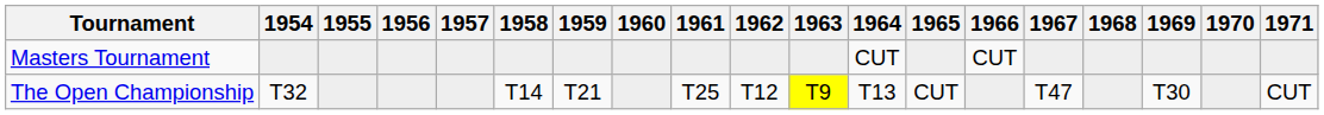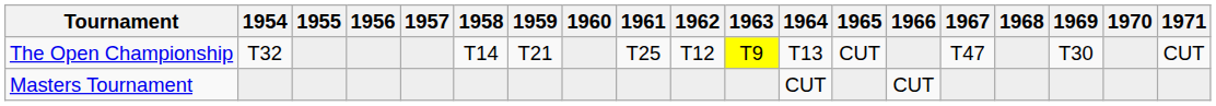 <table class="wikitable" style="font-size:95%;text-align:center;">
 <tr>
 <th>Tournament</th>
 <th>1954</th>
 <th>1955</th>
 <th>1956</th>
 <th>1957</th>
 <th>1958</th>
 <th>1959</th>
 <th>1960</th>
 <th>1961</th>
 <th>1962</th>
 <th>1963</th>
 <th>1964</th>
 <th>1965</th>
 <th>1966</th>
 <th>1967</th>
 <th>1968</th>
 <th>1969</th>
 <th>1970</th>
 <th>1971</th>
 </tr>
 <tr>
+<td align=left><a href='#'>The Open Championship</a></td>
+<td>T32</td>
+<td style="background:#eeeeee;"></td>
+<td style="background:#eeeeee;"></td>
+<td style="background:#eeeeee;"></td>
+<td>T14</td>
+<td>T21</td>
+<td style="background:#eeeeee;"></td>
+<td>T25</td>
+<td>T12</td>
+<td style="background:yellow;">T9</td>
+<td>T13</td>
+<td>CUT</td>
+<td style="background:#eeeeee;"></td>
+<td>T47</td>
+<td style="background:#eeeeee;"></td>
+<td>T30</td>
+<td style="background:#eeeeee;"></td>
+<td>CUT</td>
+</tr>
+<tr>
 <td align=left><a href='#'>Masters Tournament</a></td>
 <td style="background:#eeeeee;"></td>
 <td style="background:#eeeeee;"></td>
 <td style="background:#eeeeee;"></td>
 <td style="background:#eeeeee;"></td>
 <td style="background:#eeeeee;"></td>
 <td style="background:#eeeeee;"></td>
 <td style="background:#eeeeee;"></td>
 <td style="background:#eeeeee;"></td>
 <td style="background:#eeeeee;"></td>
 <td style="background:#eeeeee;"></td>
 <td>CUT</td>
 <td style="background:#eeeeee;"></td>
 <td>CUT</td>
 <td style="background:#eeeeee;"></td>
 <td style="background:#eeeeee;"></td>
 <td style="background:#eeeeee;"></td>
 <td style="background:#eeeeee;"></td>
 <td style="background:#eeeeee;"></td>
 </tr>
-<tr>
-<td align=left><a href='#'>The Open Championship</a></td>
-<td>T32</td>
-<td style="background:#eeeeee;"></td>
-<td style="background:#eeeeee;"></td>
-<td style="background:#eeeeee;"></td>
-<td>T14</td>
-<td>T21</td>
-<td style="background:#eeeeee;"></td>
-<td>T25</td>
-<td>T12</td>
-<td style="background:yellow;">T9</td>
-<td>T13</td>
-<td>CUT</td>
-<td style="background:#eeeeee;"></td>
-<td>T47</td>
-<td style="background:#eeeeee;"></td>
-<td>T30</td>
-<td style="background:#eeeeee;"></td>
-<td>CUT</td>
-</tr>
 </table>
